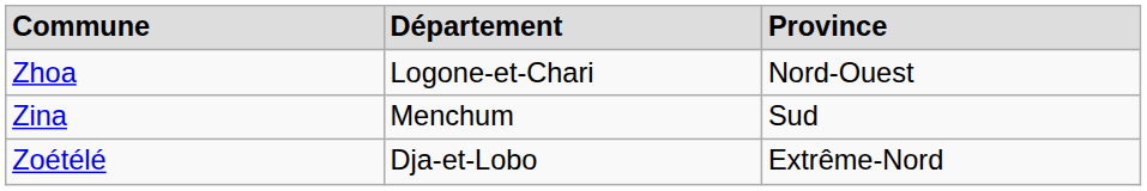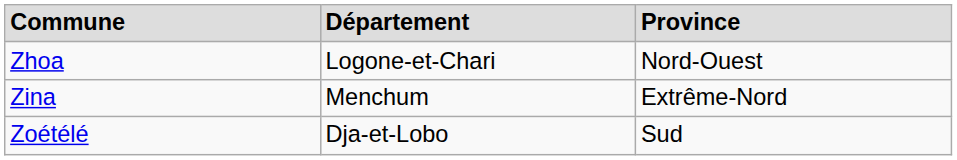 <table class="wikitable" width=51%>
 <tr bgcolor= "#DDDDDD">
 <td width=17%><strong>Commune</strong></td>
 <td width=17%><strong>Département</strong></td>
 <td width=17%><strong>Province</strong></td>
 </tr>
 <tr>
 <td><a href='#'>Zhoa</a></td>
 <td>Logone-et-Chari</td>
 <td>Nord-Ouest</td>
 </tr>
 <tr>
 <td><a href='#'>Zina</a></td>
 <td>Menchum</td>
-<td>Sud</td>
+<td>Extrême-Nord</td>
 </tr>
 <tr>
 <td><a href='#'>Zoétélé</a></td>
 <td>Dja-et-Lobo</td>
-<td>Extrême-Nord</td>
+<td>Sud</td>
 </tr>
 </table>
